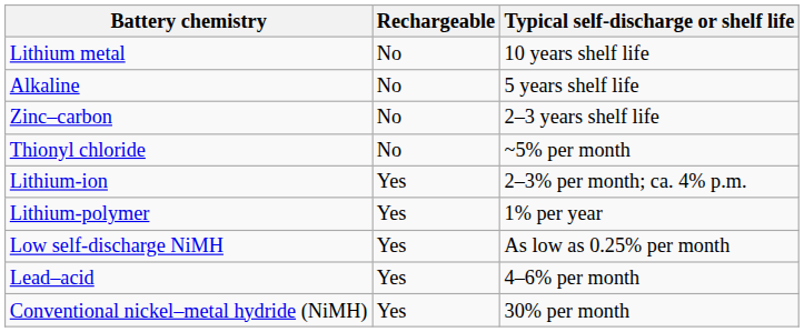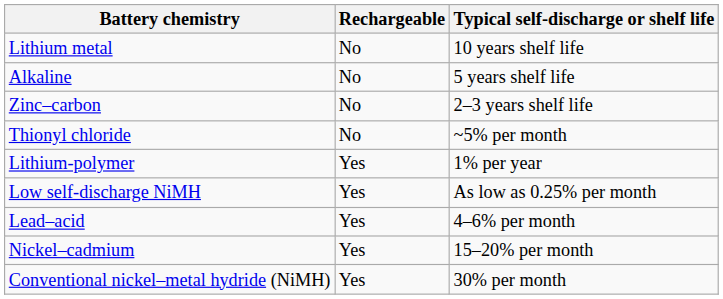 <table class="wikitable sortable">
 <tr>
 <th>Battery chemistry</th>
 <th>Rechargeable</th>
 <th>Typical self-discharge or shelf life</th>
 </tr>
 <tr>
 <td><a href='#'>Lithium metal</a></td>
 <td>No</td>
 <td>10 years shelf life</td>
 </tr>
 <tr>
 <td><a href='#'>Alkaline</a></td>
 <td>No</td>
 <td>5 years shelf life</td>
 </tr>
 <tr>
 <td><a href='#'>Zinc–carbon</a></td>
 <td>No</td>
 <td>2–3 years shelf life</td>
 </tr>
 <tr>
 <td><a href='#'>Thionyl chloride</a></td>
 <td>No</td>
 <td>~5% per month</td>
 </tr>
 <tr>
-<td><a href='#'>Lithium-ion</a></td>
-<td>Yes</td>
-<td>2–3% per month; ca. 4% p.m.</td>
-</tr>
-<tr>
 <td><a href='#'>Lithium-polymer</a></td>
 <td>Yes</td>
 <td>1% per year</td>
 </tr>
 <tr>
 <td><a href='#'>Low self-discharge NiMH</a></td>
 <td>Yes</td>
 <td>As low as 0.25% per month</td>
 </tr>
 <tr>
 <td><a href='#'>Lead–acid</a></td>
 <td>Yes</td>
 <td>4–6% per month</td>
 </tr>
 <tr>
+<td><a href='#'>Nickel–cadmium</a></td>
+<td>Yes</td>
+<td>15–20%  per month</td>
+</tr>
+<tr>
 <td><a href='#'>Conventional nickel–metal hydride</a> (NiMH)</td>
 <td>Yes</td>
 <td>30% per month</td>
 </tr>
 </table>
